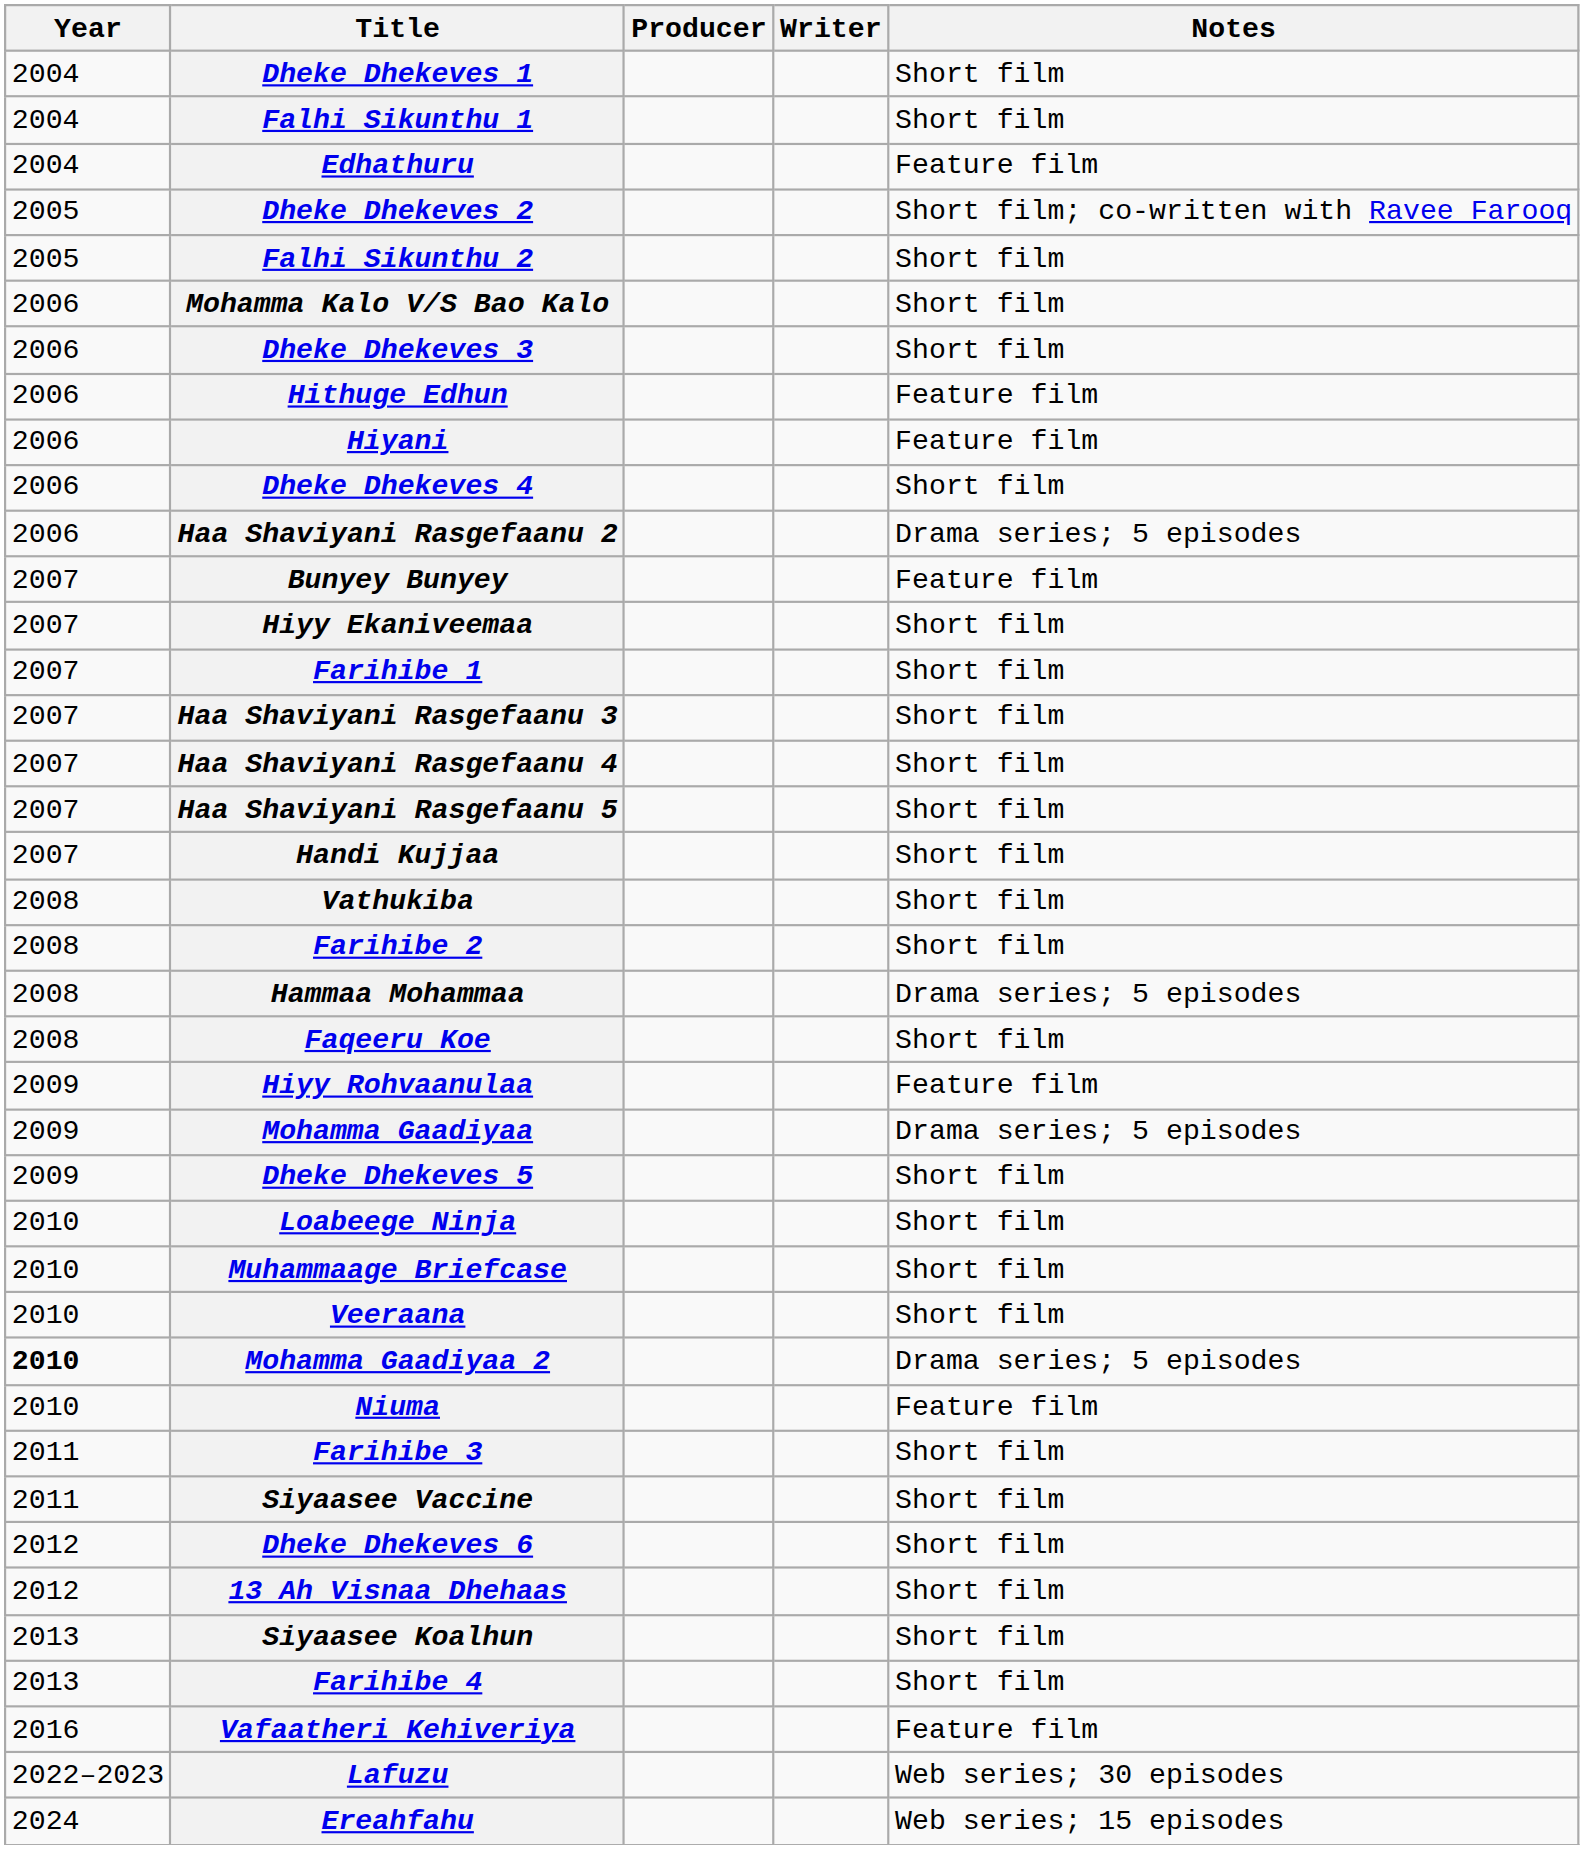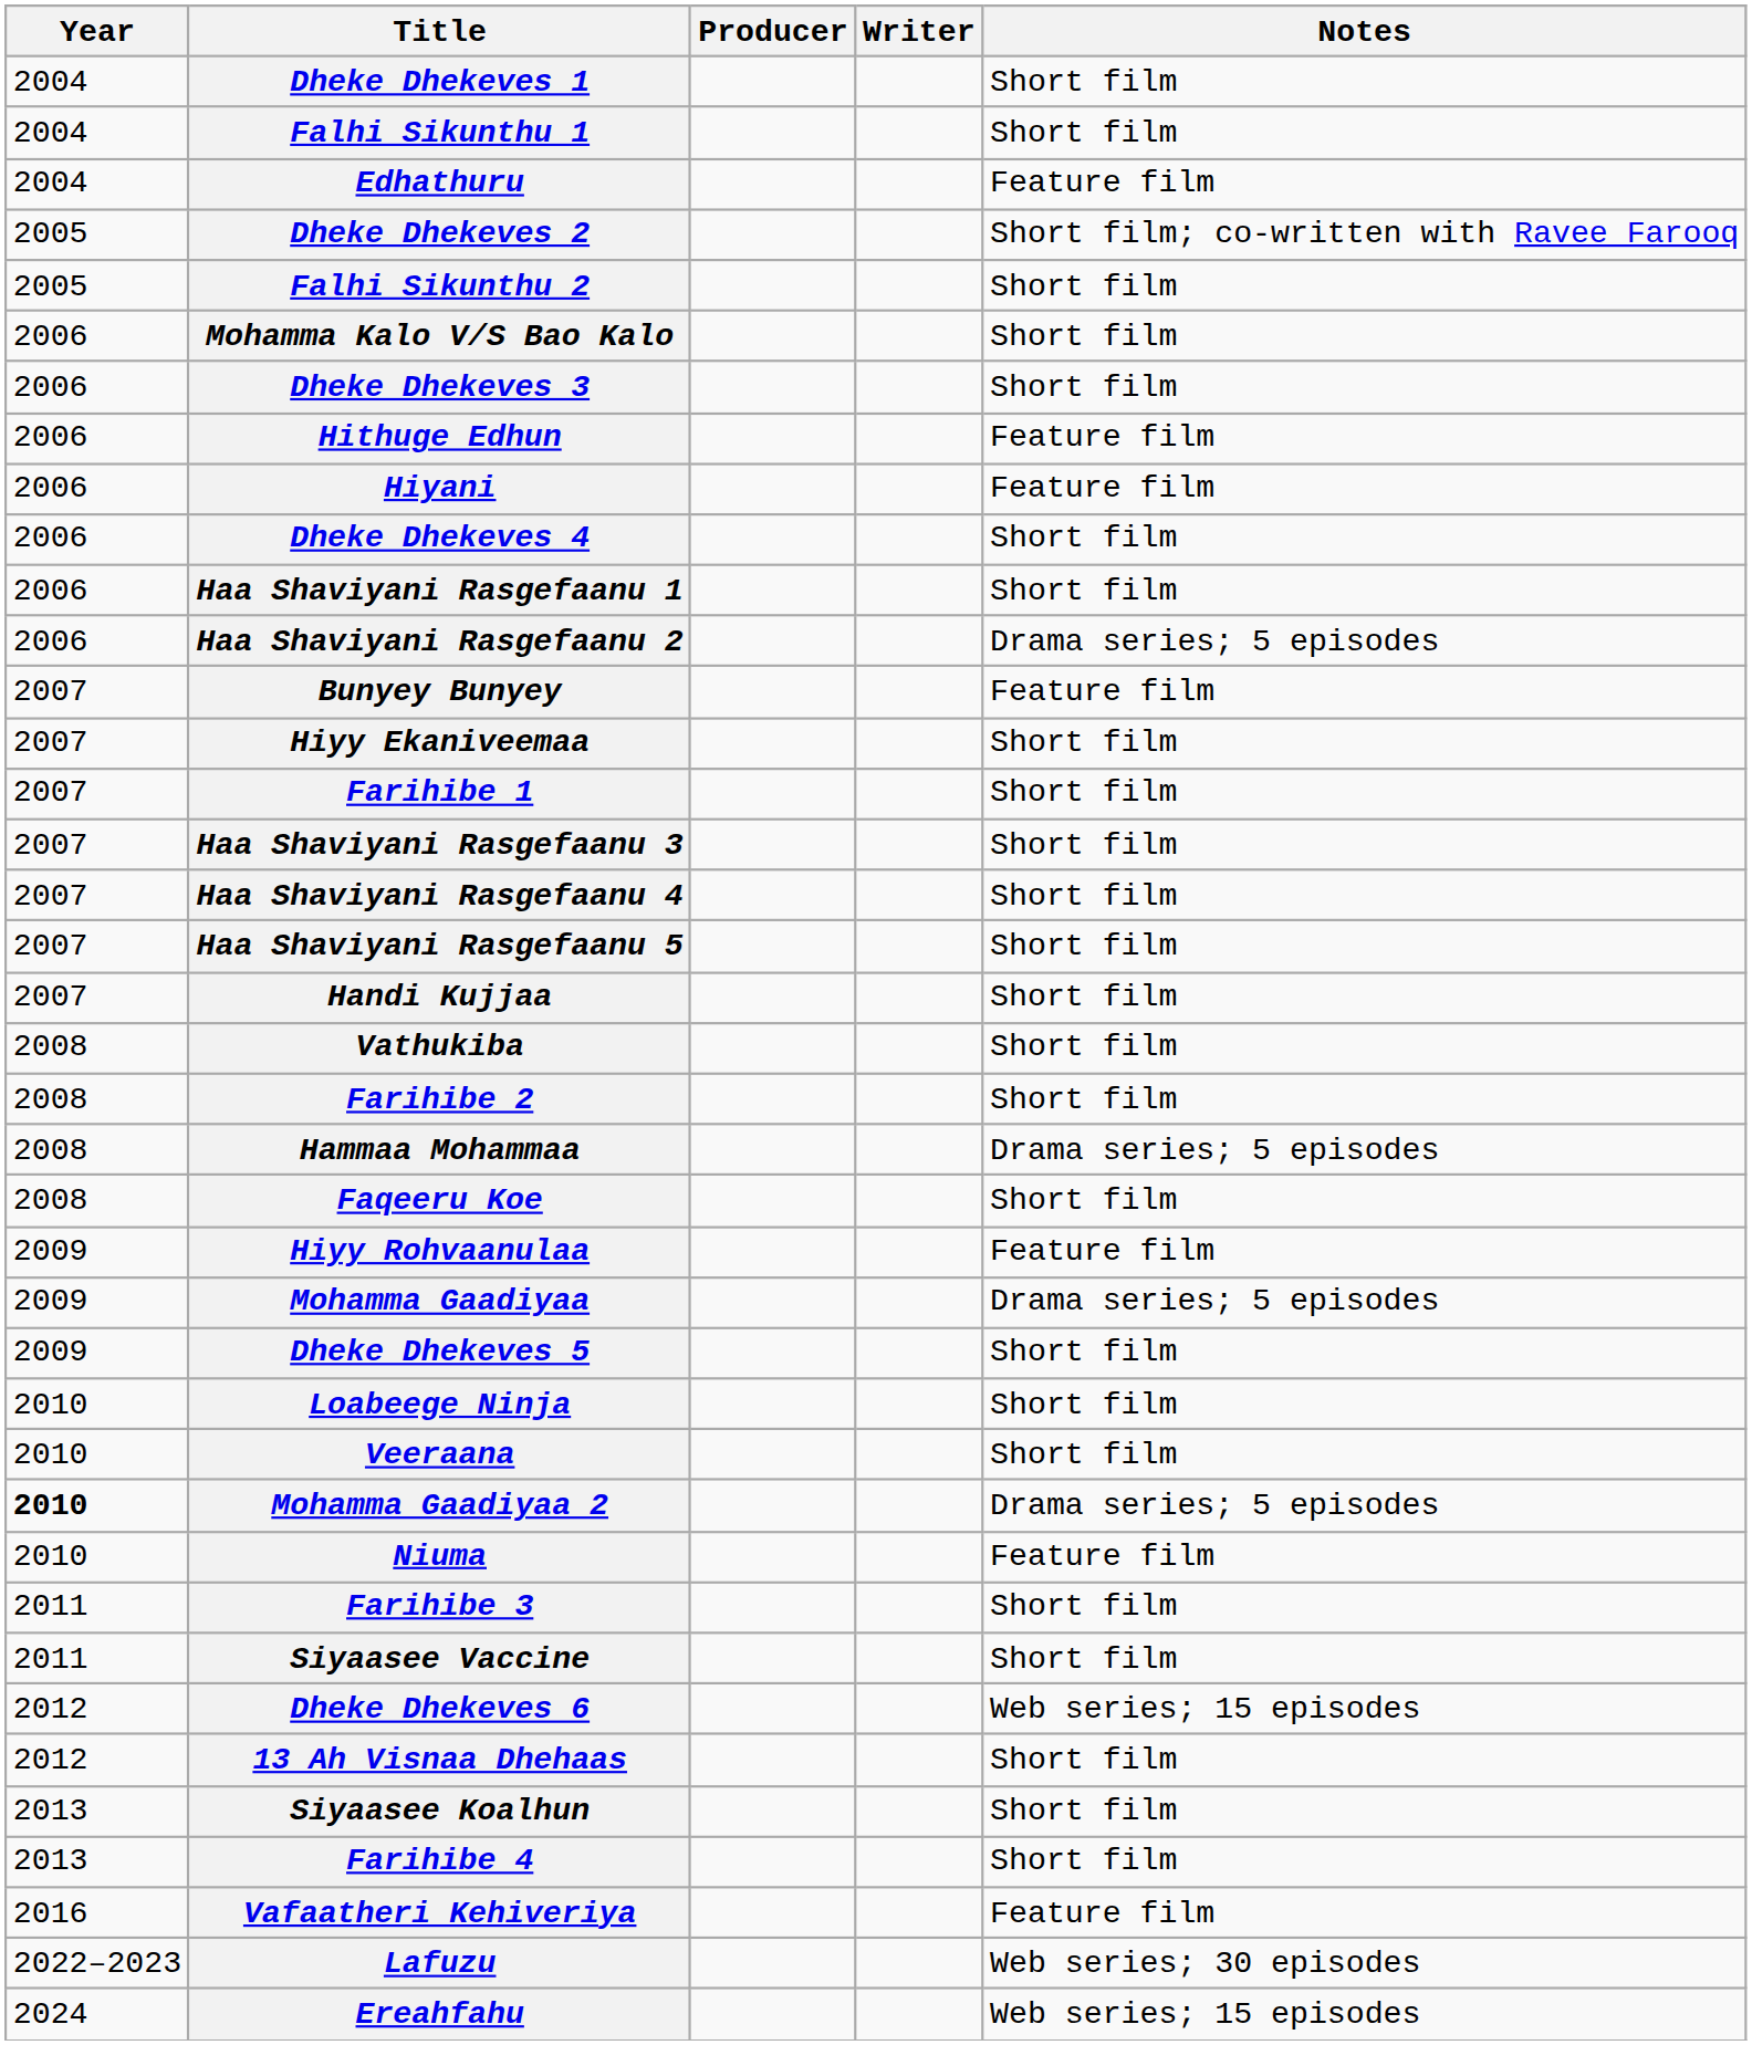 <table class="wikitable sortable plainrowheaders">
 <tr style="background:#ccc; text-align:center;">
 <th scope="col">Year</th>
 <th scope="col">Title</th>
 <th scope="col">Producer</th>
 <th scope="col">Writer</th>
 <th scope="col">Notes</th>
 </tr>
 <tr>
 <td>2004</td>
 <th scope="row"><em><a href='#'>Dheke Dhekeves 1</a></em></th>
 <td></td>
 <td></td>
 <td>Short film</td>
 </tr>
 <tr>
 <td>2004</td>
 <th scope="row"><em><a href='#'>Falhi Sikunthu 1</a></em></th>
 <td></td>
 <td></td>
 <td>Short film</td>
 </tr>
 <tr>
 <td>2004</td>
 <th scope="row"><em><a href='#'>Edhathuru</a></em></th>
 <td></td>
 <td></td>
 <td>Feature film</td>
 </tr>
 <tr>
 <td>2005</td>
 <th scope="row"><em><a href='#'>Dheke Dhekeves 2</a></em></th>
 <td></td>
 <td></td>
 <td>Short film; co-written with <a href='#'>Ravee Farooq</a></td>
 </tr>
 <tr>
 <td>2005</td>
 <th scope="row"><em><a href='#'>Falhi Sikunthu 2</a></em></th>
 <td></td>
 <td></td>
 <td>Short film</td>
 </tr>
 <tr>
 <td>2006</td>
 <th scope="row"><em>Mohamma Kalo V/S Bao Kalo</em></th>
 <td></td>
 <td></td>
 <td>Short film</td>
 </tr>
 <tr>
 <td>2006</td>
 <th scope="row"><em><a href='#'>Dheke Dhekeves 3</a></em></th>
 <td></td>
 <td></td>
 <td>Short film</td>
 </tr>
 <tr>
 <td>2006</td>
 <th scope="row"><em><a href='#'>Hithuge Edhun</a></em></th>
 <td></td>
 <td></td>
 <td>Feature film</td>
 </tr>
 <tr>
 <td>2006</td>
 <th scope="row"><em><a href='#'>Hiyani</a></em></th>
 <td></td>
 <td></td>
 <td>Feature film</td>
 </tr>
 <tr>
 <td>2006</td>
 <th scope="row"><em><a href='#'>Dheke Dhekeves 4</a></em></th>
+<td></td>
+<td></td>
+<td>Short film</td>
+</tr>
+<tr>
+<td>2006</td>
+<th scope="row"><em>Haa Shaviyani Rasgefaanu 1</em></th>
 <td></td>
 <td></td>
 <td>Short film</td>
 </tr>
 <tr>
 <td>2006</td>
 <th scope="row"><em>Haa Shaviyani Rasgefaanu 2</em></th>
 <td></td>
 <td></td>
 <td>Drama series; 5 episodes</td>
 </tr>
 <tr>
 <td>2007</td>
 <th scope="row"><em>Bunyey Bunyey</em></th>
 <td></td>
 <td></td>
 <td>Feature film</td>
 </tr>
 <tr>
 <td>2007</td>
 <th scope="row"><em>Hiyy Ekaniveemaa</em></th>
 <td></td>
 <td></td>
 <td>Short film</td>
 </tr>
 <tr>
 <td>2007</td>
 <th scope="row"><em><a href='#'>Farihibe 1</a></em></th>
 <td></td>
 <td></td>
 <td>Short film</td>
 </tr>
 <tr>
 <td>2007</td>
 <th scope="row"><em>Haa Shaviyani Rasgefaanu 3</em></th>
 <td></td>
 <td></td>
 <td>Short film</td>
 </tr>
 <tr>
 <td>2007</td>
 <th scope="row"><em>Haa Shaviyani Rasgefaanu 4</em></th>
 <td></td>
 <td></td>
 <td>Short film</td>
 </tr>
 <tr>
 <td>2007</td>
 <th scope="row"><em>Haa Shaviyani Rasgefaanu 5</em></th>
 <td></td>
 <td></td>
 <td>Short film</td>
 </tr>
 <tr>
 <td>2007</td>
 <th scope="row"><em>Handi Kujjaa</em></th>
 <td></td>
 <td></td>
 <td>Short film</td>
 </tr>
 <tr>
 <td>2008</td>
 <th scope="row"><em>Vathukiba</em></th>
 <td></td>
 <td></td>
 <td>Short film</td>
 </tr>
 <tr>
 <td>2008</td>
 <th scope="row"><em><a href='#'>Farihibe 2</a></em></th>
 <td></td>
 <td></td>
 <td>Short film</td>
 </tr>
 <tr>
 <td>2008</td>
 <th scope="row"><em>Hammaa Mohammaa</em></th>
 <td></td>
 <td></td>
 <td>Drama series; 5 episodes</td>
 </tr>
 <tr>
 <td>2008</td>
 <th scope="row"><em><a href='#'>Faqeeru Koe</a></em></th>
 <td></td>
 <td></td>
 <td>Short film</td>
 </tr>
 <tr>
 <td>2009</td>
 <th scope="row"><em><a href='#'>Hiyy Rohvaanulaa</a></em></th>
 <td></td>
 <td></td>
 <td>Feature film</td>
 </tr>
 <tr>
 <td>2009</td>
 <th scope="row"><em><a href='#'>Mohamma Gaadiyaa</a></em></th>
 <td></td>
 <td></td>
 <td>Drama series; 5 episodes</td>
 </tr>
 <tr>
 <td>2009</td>
 <th scope="row"><em><a href='#'>Dheke Dhekeves 5</a></em></th>
 <td></td>
 <td></td>
 <td>Short film</td>
 </tr>
 <tr>
 <td>2010</td>
 <th scope="row"><em><a href='#'>Loabeege Ninja</a></em></th>
 <td></td>
 <td></td>
 <td>Short film</td>
 </tr>
 <tr>
 <td>2010</td>
-<th scope="row"><em><a href='#'>Muhammaage Briefcase</a></em></th>
-<td></td>
-<td></td>
-<td>Short film</td>
-</tr>
-<tr>
-<td>2010</td>
 <th scope="row"><em><a href='#'>Veeraana</a></em></th>
 <td></td>
 <td></td>
 <td>Short film</td>
 </tr>
 <tr>
 <td><strong>2010</strong></td>
 <th scope="row"><em><a href='#'>Mohamma Gaadiyaa 2</a></em></th>
 <td></td>
 <td></td>
 <td>Drama series; 5 episodes</td>
 </tr>
 <tr>
 <td>2010</td>
 <th scope="row"><em><a href='#'>Niuma</a></em></th>
 <td></td>
 <td></td>
 <td>Feature film</td>
 </tr>
 <tr>
 <td>2011</td>
 <th scope="row"><em><a href='#'>Farihibe 3</a></em></th>
 <td></td>
 <td></td>
 <td>Short film</td>
 </tr>
 <tr>
 <td>2011</td>
 <th scope="row"><em>Siyaasee Vaccine</em></th>
 <td></td>
 <td></td>
 <td>Short film</td>
 </tr>
 <tr>
 <td>2012</td>
 <th scope="row"><em><a href='#'>Dheke Dhekeves 6</a></em></th>
 <td></td>
 <td></td>
-<td>Short film</td>
+<td>Web series; 15 episodes</td>
 </tr>
 <tr>
 <td>2012</td>
 <th scope="row"><em><a href='#'>13 Ah Visnaa Dhehaas</a></em></th>
 <td></td>
 <td></td>
 <td>Short film</td>
 </tr>
 <tr>
 <td>2013</td>
 <th scope="row"><em>Siyaasee Koalhun</em></th>
 <td></td>
 <td></td>
 <td>Short film</td>
 </tr>
 <tr>
 <td>2013</td>
 <th scope="row"><em><a href='#'>Farihibe 4</a></em></th>
 <td></td>
 <td></td>
 <td>Short film</td>
 </tr>
 <tr>
 <td>2016</td>
 <th scope="row"><em><a href='#'>Vafaatheri Kehiveriya</a></em></th>
 <td></td>
 <td></td>
 <td>Feature film</td>
 </tr>
 <tr>
 <td>2022–2023</td>
 <th scope="row"><em><a href='#'>Lafuzu</a></em></th>
 <td></td>
 <td></td>
 <td>Web series; 30 episodes</td>
 </tr>
 <tr>
 <td>2024</td>
 <th scope="row"><em><a href='#'>Ereahfahu</a></em></th>
 <td></td>
 <td></td>
 <td>Web series; 15 episodes</td>
 </tr>
 <tr>
 </tr>
 </table>
